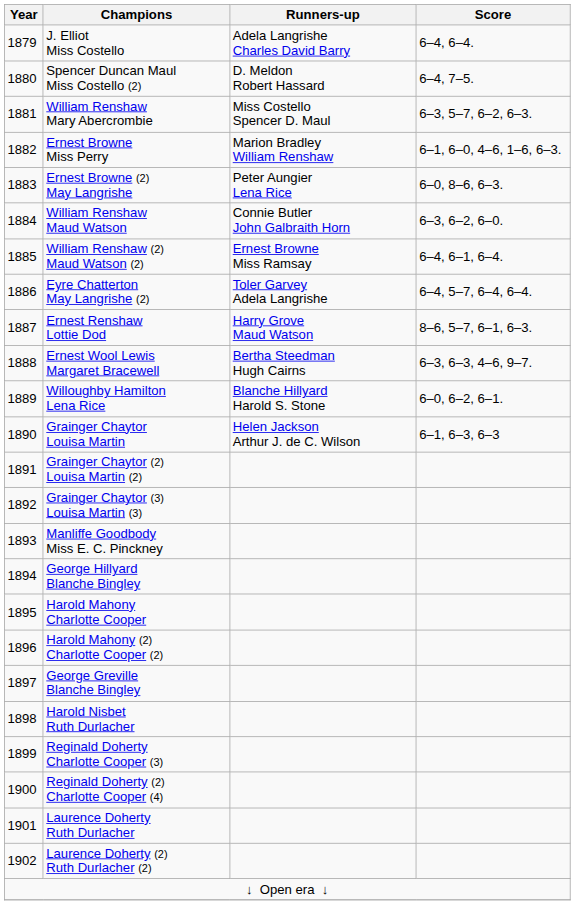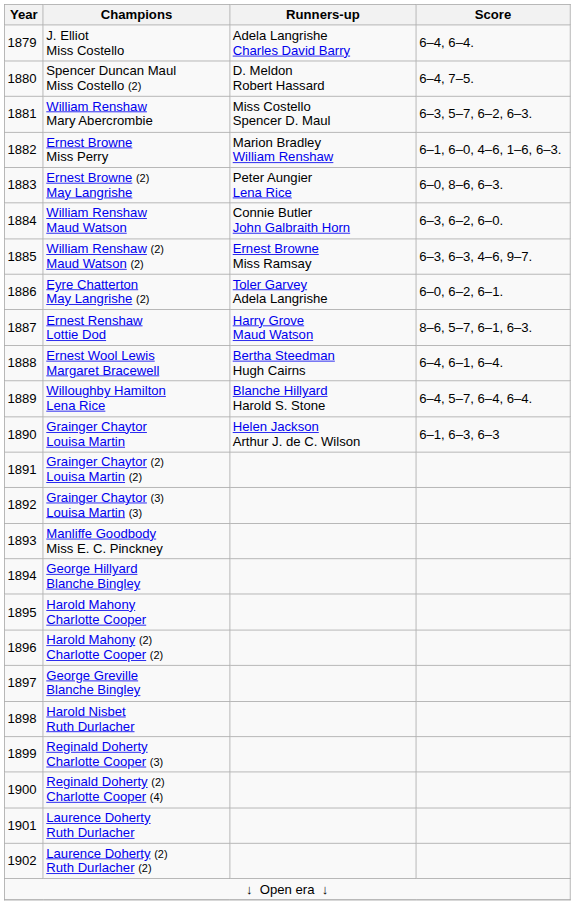 <table class="wikitable">
 <tr>
 <th style="width:40px">Year</th>
 <th style="width:220px">Champions</th>
 <th style="width:220px">Runners-up</th>
 <th style="width:180px" class="unsortable">Score</th>
 </tr>
 <tr>
 <td>1879</td>
 <td> J. Elliot <br> Miss Costello</td>
 <td> Adela Langrishe <br> <a href='#'>Charles David Barry</a></td>
 <td>6–4, 6–4.</td>
 </tr>
 <tr>
 <td>1880</td>
 <td> Spencer Duncan Maul <br> Miss Costello <small>(2)</small></td>
 <td> D. Meldon <br> Robert Hassard</td>
 <td>6–4, 7–5.</td>
 </tr>
 <tr>
 <td>1881</td>
 <td> <a href='#'>William Renshaw</a> <br> Mary Abercrombie</td>
 <td> Miss Costello <br> Spencer D. Maul</td>
 <td>6–3, 5–7, 6–2, 6–3.</td>
 </tr>
 <tr>
 <td>1882</td>
 <td> <a href='#'>Ernest Browne</a> <br> Miss Perry</td>
 <td> Marion Bradley<br> <a href='#'>William Renshaw</a></td>
 <td>6–1, 6–0, 4–6, 1–6, 6–3.</td>
 </tr>
 <tr>
 <td>1883</td>
 <td> <a href='#'>Ernest Browne</a> <small>(2)</small><br> <a href='#'>May Langrishe</a></td>
 <td> Peter Aungier<br>  <a href='#'>Lena Rice</a></td>
 <td>6–0, 8–6, 6–3.</td>
 </tr>
 <tr>
 <td>1884</td>
 <td> <a href='#'>William Renshaw</a> <br>  <a href='#'>Maud Watson</a></td>
 <td>  Connie Butler <br>   <a href='#'>John Galbraith Horn</a></td>
 <td>6–3, 6–2, 6–0.</td>
 </tr>
 <tr>
 <td>1885</td>
 <td> <a href='#'>William Renshaw</a> <small>(2)</small><br>  <a href='#'>Maud Watson</a> <small>(2)</small></td>
 <td> <a href='#'>Ernest Browne</a> <br> Miss Ramsay</td>
-<td>6–4, 6–1, 6–4.</td>
+<td>6–3, 6–3, 4–6, 9–7.</td>
 </tr>
 <tr>
 <td>1886</td>
 <td> <a href='#'>Eyre Chatterton</a> <br> <a href='#'>May Langrishe</a> <small>(2)</small></td>
 <td> <a href='#'>Toler Garvey</a><br> Adela Langrishe</td>
-<td>6–4, 5–7, 6–4, 6–4.</td>
+<td>6–0, 6–2, 6–1.</td>
 </tr>
 <tr>
 <td>1887</td>
 <td> <a href='#'>Ernest Renshaw</a> <br>  <a href='#'>Lottie Dod</a></td>
 <td> <a href='#'>Harry Grove</a> <br>  <a href='#'>Maud Watson</a></td>
 <td>8–6, 5–7, 6–1, 6–3.</td>
 </tr>
 <tr>
 <td>1888</td>
 <td> <a href='#'>Ernest Wool Lewis</a> <br> <a href='#'>Margaret Bracewell</a></td>
 <td> <a href='#'>Bertha Steedman</a> <br> Hugh Cairns</td>
-<td>6–3, 6–3, 4–6, 9–7.</td>
+<td>6–4, 6–1, 6–4.</td>
 </tr>
 <tr>
 <td>1889</td>
 <td> <a href='#'>Willoughby Hamilton</a> <br> <a href='#'>Lena Rice</a></td>
 <td> <a href='#'>Blanche Hillyard</a><br> Harold S. Stone</td>
-<td>6–0, 6–2, 6–1.</td>
+<td>6–4, 5–7, 6–4, 6–4.</td>
 </tr>
 <tr>
 <td>1890</td>
 <td> <a href='#'>Grainger Chaytor</a> <br> <a href='#'>Louisa Martin</a></td>
 <td>  <a href='#'>Helen Jackson</a><br>  Arthur J. de C. Wilson</td>
 <td>6–1, 6–3, 6–3</td>
 </tr>
 <tr>
 <td>1891</td>
 <td> <a href='#'>Grainger Chaytor</a> <small>(2)</small><br> <a href='#'>Louisa Martin</a> <small>(2)</small></td>
 <td></td>
 <td></td>
 </tr>
 <tr>
 <td>1892</td>
 <td> <a href='#'>Grainger Chaytor</a> <small>(3)</small><br> <a href='#'>Louisa Martin</a> <small>(3)</small></td>
 <td></td>
 <td></td>
 </tr>
 <tr>
 <td>1893</td>
 <td> <a href='#'>Manliffe Goodbody</a> <br>  Miss E. C. Pinckney</td>
 <td></td>
 <td></td>
 </tr>
 <tr>
 <td>1894</td>
 <td> <a href='#'>George Hillyard</a> <br>  <a href='#'>Blanche Bingley</a></td>
 <td></td>
 <td></td>
 </tr>
 <tr>
 <td>1895</td>
 <td> <a href='#'>Harold Mahony</a> <br>  <a href='#'>Charlotte Cooper</a></td>
 <td></td>
 <td></td>
 </tr>
 <tr>
 <td>1896</td>
 <td> <a href='#'>Harold Mahony</a>  <small>(2)</small><br>  <a href='#'>Charlotte Cooper</a>  <small>(2)</small></td>
 <td></td>
 <td></td>
 </tr>
 <tr>
 <td>1897</td>
 <td> <a href='#'>George Greville</a> <br>  <a href='#'>Blanche Bingley</a></td>
 <td></td>
 <td></td>
 </tr>
 <tr>
 <td>1898</td>
 <td> <a href='#'>Harold Nisbet</a> <br> <a href='#'>Ruth Durlacher</a></td>
 <td></td>
 <td></td>
 </tr>
 <tr>
 <td>1899</td>
 <td>  <a href='#'>Reginald Doherty</a> <br>  <a href='#'>Charlotte Cooper</a>  <small>(3)</small></td>
 <td></td>
 <td></td>
 </tr>
 <tr>
 <td>1900</td>
 <td>  <a href='#'>Reginald Doherty</a>  <small>(2)</small><br>  <a href='#'>Charlotte Cooper</a>  <small>(4)</small></td>
 <td></td>
 <td></td>
 </tr>
 <tr>
 <td>1901</td>
 <td>  <a href='#'>Laurence Doherty</a> <br>  <a href='#'>Ruth Durlacher</a></td>
 <td></td>
 <td></td>
 </tr>
 <tr>
 <td>1902</td>
 <td>  <a href='#'>Laurence Doherty</a>  <small>(2)</small><br>  <a href='#'>Ruth Durlacher</a> <small>(2)</small></td>
 <td></td>
 <td></td>
 </tr>
 <tr>
 <td colspan="4" align="center">↓  Open era  ↓</td>
 </tr>
 <tr>
 </tr>
 </table>
